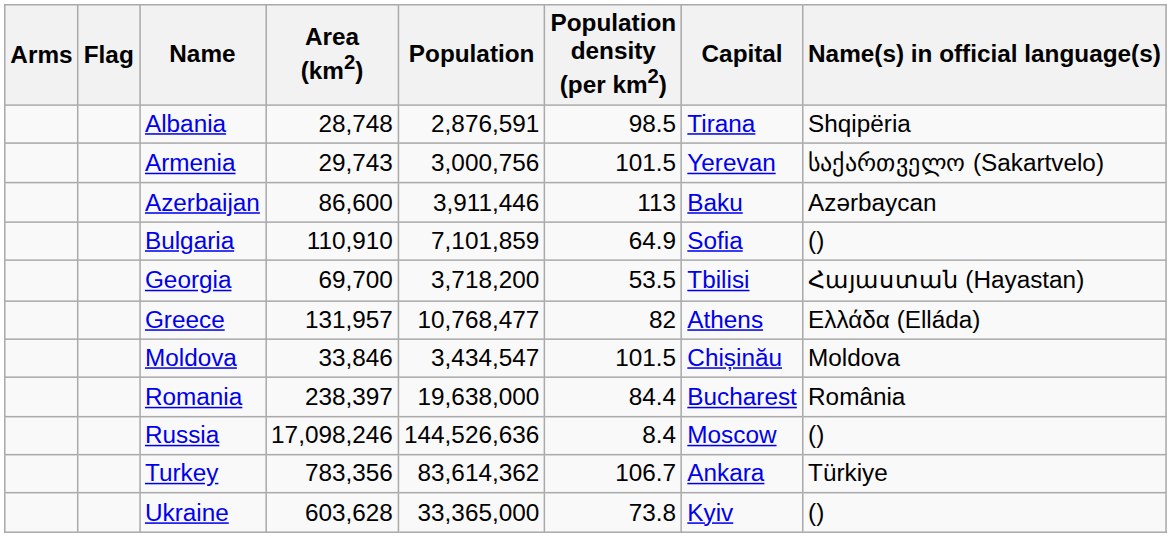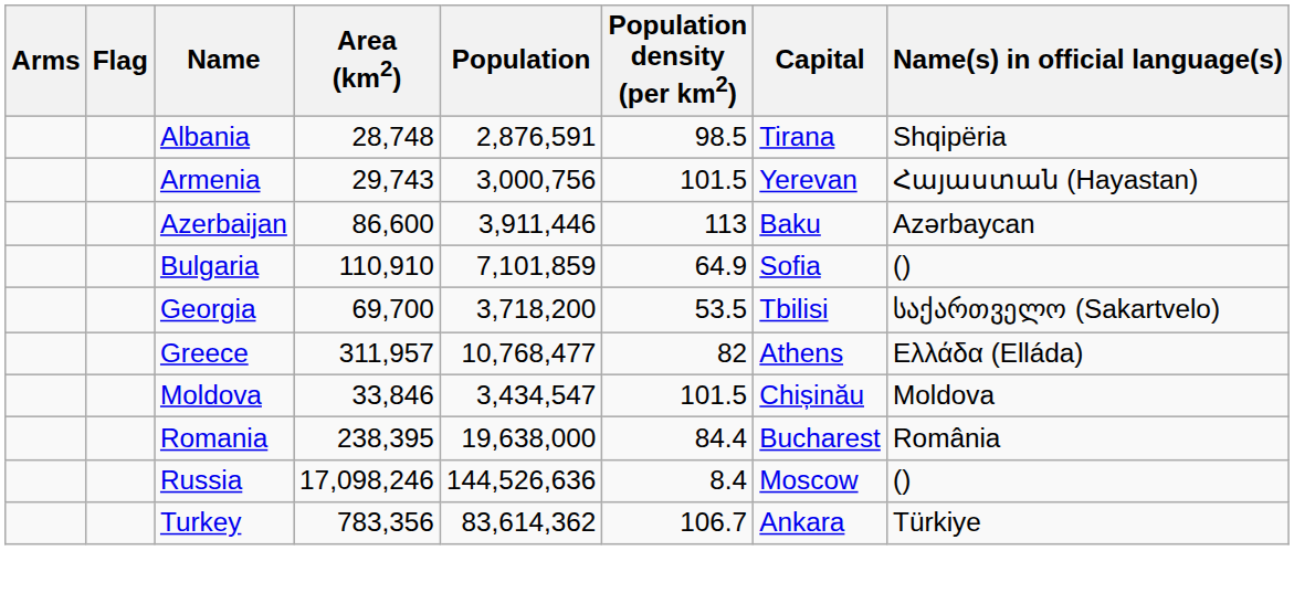 <table class="sortable wikitable">
 <tr>
 <th style="line-height:95%; width:2em" class="unsortable">Arms</th>
 <th style="line-height:95%; width:2em" class="unsortable">Flag</th>
 <th>Name</th>
 <th>Area<br>(km<sup>2</sup>)</th>
 <th>Population<br></th>
 <th>Population<br>density<br>(per km<sup>2</sup>)</th>
 <th>Capital</th>
 <th>Name(s) in official language(s)</th>
 </tr>
 <tr>
 <td style="text-align:center;"></td>
 <td style="text-align:center;"></td>
 <td><a href='#'>Albania</a></td>
 <td style="text-align:right;">28,748</td>
 <td style="text-align:right;">2,876,591</td>
 <td style="text-align:right;">98.5</td>
 <td><a href='#'>Tirana</a></td>
 <td>Shqipëria</td>
 </tr>
 <tr>
 <td style="text-align:center;"></td>
 <td style="text-align:center;"></td>
 <td><a href='#'>Armenia</a></td>
 <td style="text-align:right;">29,743</td>
 <td style="text-align:right;">3,000,756</td>
 <td style="text-align:right;">101.5</td>
 <td><a href='#'>Yerevan</a></td>
-<td>საქართველო (Sakartvelo)</td>
+<td>Հայաստան (Hayastan)</td>
 </tr>
 <tr>
 <td style="text-align:center;"></td>
 <td style="text-align:center;"></td>
 <td><a href='#'>Azerbaijan</a></td>
 <td style="text-align:right;">86,600</td>
 <td style="text-align:right;">3,911,446</td>
 <td style="text-align:right;">113</td>
 <td><a href='#'>Baku</a></td>
 <td>Azǝrbaycan</td>
 </tr>
 <tr>
 <td style="text-align:center;"></td>
 <td style="text-align:center;"></td>
 <td><a href='#'>Bulgaria</a></td>
 <td style="text-align:right;">110,910</td>
 <td style="text-align:right;">7,101,859</td>
 <td style="text-align:right;">64.9</td>
 <td><a href='#'>Sofia</a></td>
 <td> ()</td>
 </tr>
 <tr>
 <td style="text-align:center;"></td>
 <td style="text-align:center;"></td>
 <td><a href='#'>Georgia</a></td>
 <td style="text-align:right;">69,700</td>
 <td style="text-align:right;">3,718,200</td>
 <td style="text-align:right;">53.5</td>
 <td><a href='#'>Tbilisi</a></td>
-<td>Հայաստան (Hayastan)</td>
+<td>საქართველო (Sakartvelo)</td>
 </tr>
 <tr>
 <td style="text-align:center;"></td>
 <td style="text-align:center;"></td>
 <td><a href='#'>Greece</a></td>
-<td style="text-align:right;">131,957</td>
+<td style="text-align:right;">311,957</td>
 <td style="text-align:right;">10,768,477</td>
 <td style="text-align:right;">82</td>
 <td><a href='#'>Athens</a></td>
 <td>Ελλάδα (Elláda)</td>
 </tr>
 <tr>
 <td style="text-align:center;"></td>
 <td style="text-align:center;"></td>
 <td><a href='#'>Moldova</a></td>
 <td style="text-align:right;">33,846</td>
 <td style="text-align:right;">3,434,547</td>
 <td style="text-align:right;">101.5</td>
 <td><a href='#'>Chișinău</a></td>
 <td>Moldova</td>
 </tr>
 <tr>
 <td style="text-align:center;"></td>
 <td style="text-align:center;"></td>
 <td><a href='#'>Romania</a></td>
-<td style="text-align:right;">238,397</td>
+<td style="text-align:right;">238,395</td>
 <td style="text-align:right;">19,638,000</td>
 <td style="text-align:right;">84.4</td>
 <td><a href='#'>Bucharest</a></td>
 <td>România</td>
 </tr>
 <tr>
 <td style="text-align:center;"></td>
 <td style="text-align:center;"></td>
 <td><a href='#'>Russia</a></td>
 <td style="text-align:right;">17,098,246</td>
 <td style="text-align:right;">144,526,636</td>
 <td style="text-align:right;">8.4</td>
 <td><a href='#'>Moscow</a></td>
 <td> ()</td>
 </tr>
 <tr>
 <td style="text-align:center;"></td>
 <td style="text-align:center;"></td>
 <td><a href='#'>Turkey</a></td>
 <td style="text-align:right;">783,356</td>
 <td style="text-align:right;">83,614,362</td>
 <td style="text-align:right;">106.7</td>
 <td><a href='#'>Ankara</a></td>
 <td>Türkiye</td>
 </tr>
-<tr>
-<td style="text-align:center;"></td>
-<td style="text-align:center;"></td>
-<td><a href='#'>Ukraine</a></td>
-<td style="text-align:right;">603,628</td>
-<td style="text-align:right;">33,365,000</td>
-<td style="text-align:right;">73.8</td>
-<td><a href='#'>Kyiv</a></td>
-<td> ()</td>
-</tr>
 </table>
